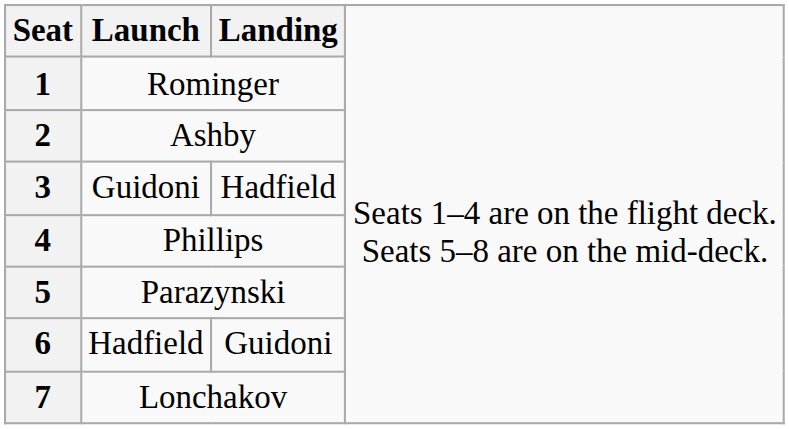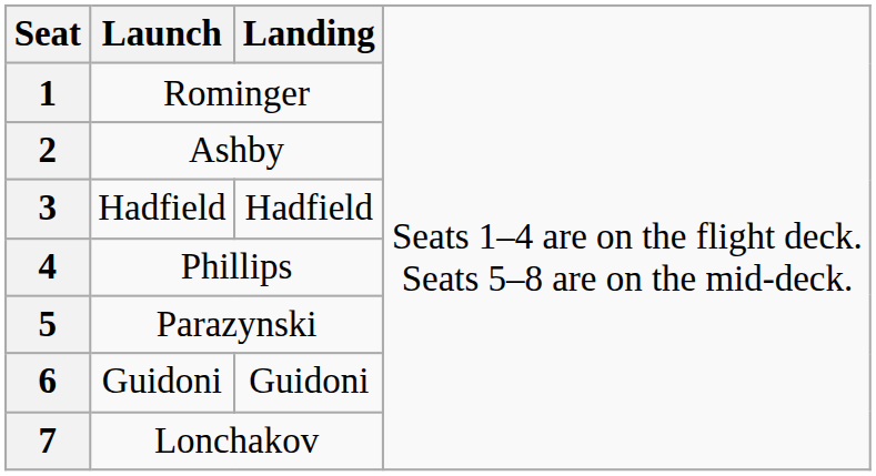 <table class="wikitable" style="text-align:center">
 <tr>
 <th>Seat</th>
 <th>Launch</th>
 <th>Landing</th>
 <td rowspan=9><br>Seats 1–4 are on the flight deck.<br>Seats 5–8 are on the mid-deck.</td>
 </tr>
 <tr>
 <th>1</th>
 <td colspan=2>Rominger</td>
 </tr>
 <tr>
 <th>2</th>
 <td colspan=2>Ashby</td>
 </tr>
 <tr>
 <th>3</th>
-<td>Guidoni</td>
+<td>Hadfield</td>
 <td>Hadfield</td>
 </tr>
 <tr>
 <th>4</th>
 <td colspan=2>Phillips</td>
 </tr>
 <tr>
 <th>5</th>
 <td colspan=2>Parazynski</td>
 </tr>
 <tr>
 <th>6</th>
-<td>Hadfield</td>
+<td>Guidoni</td>
 <td>Guidoni</td>
 </tr>
 <tr>
 <th>7</th>
 <td colspan=2>Lonchakov</td>
 </tr>
 </table>
